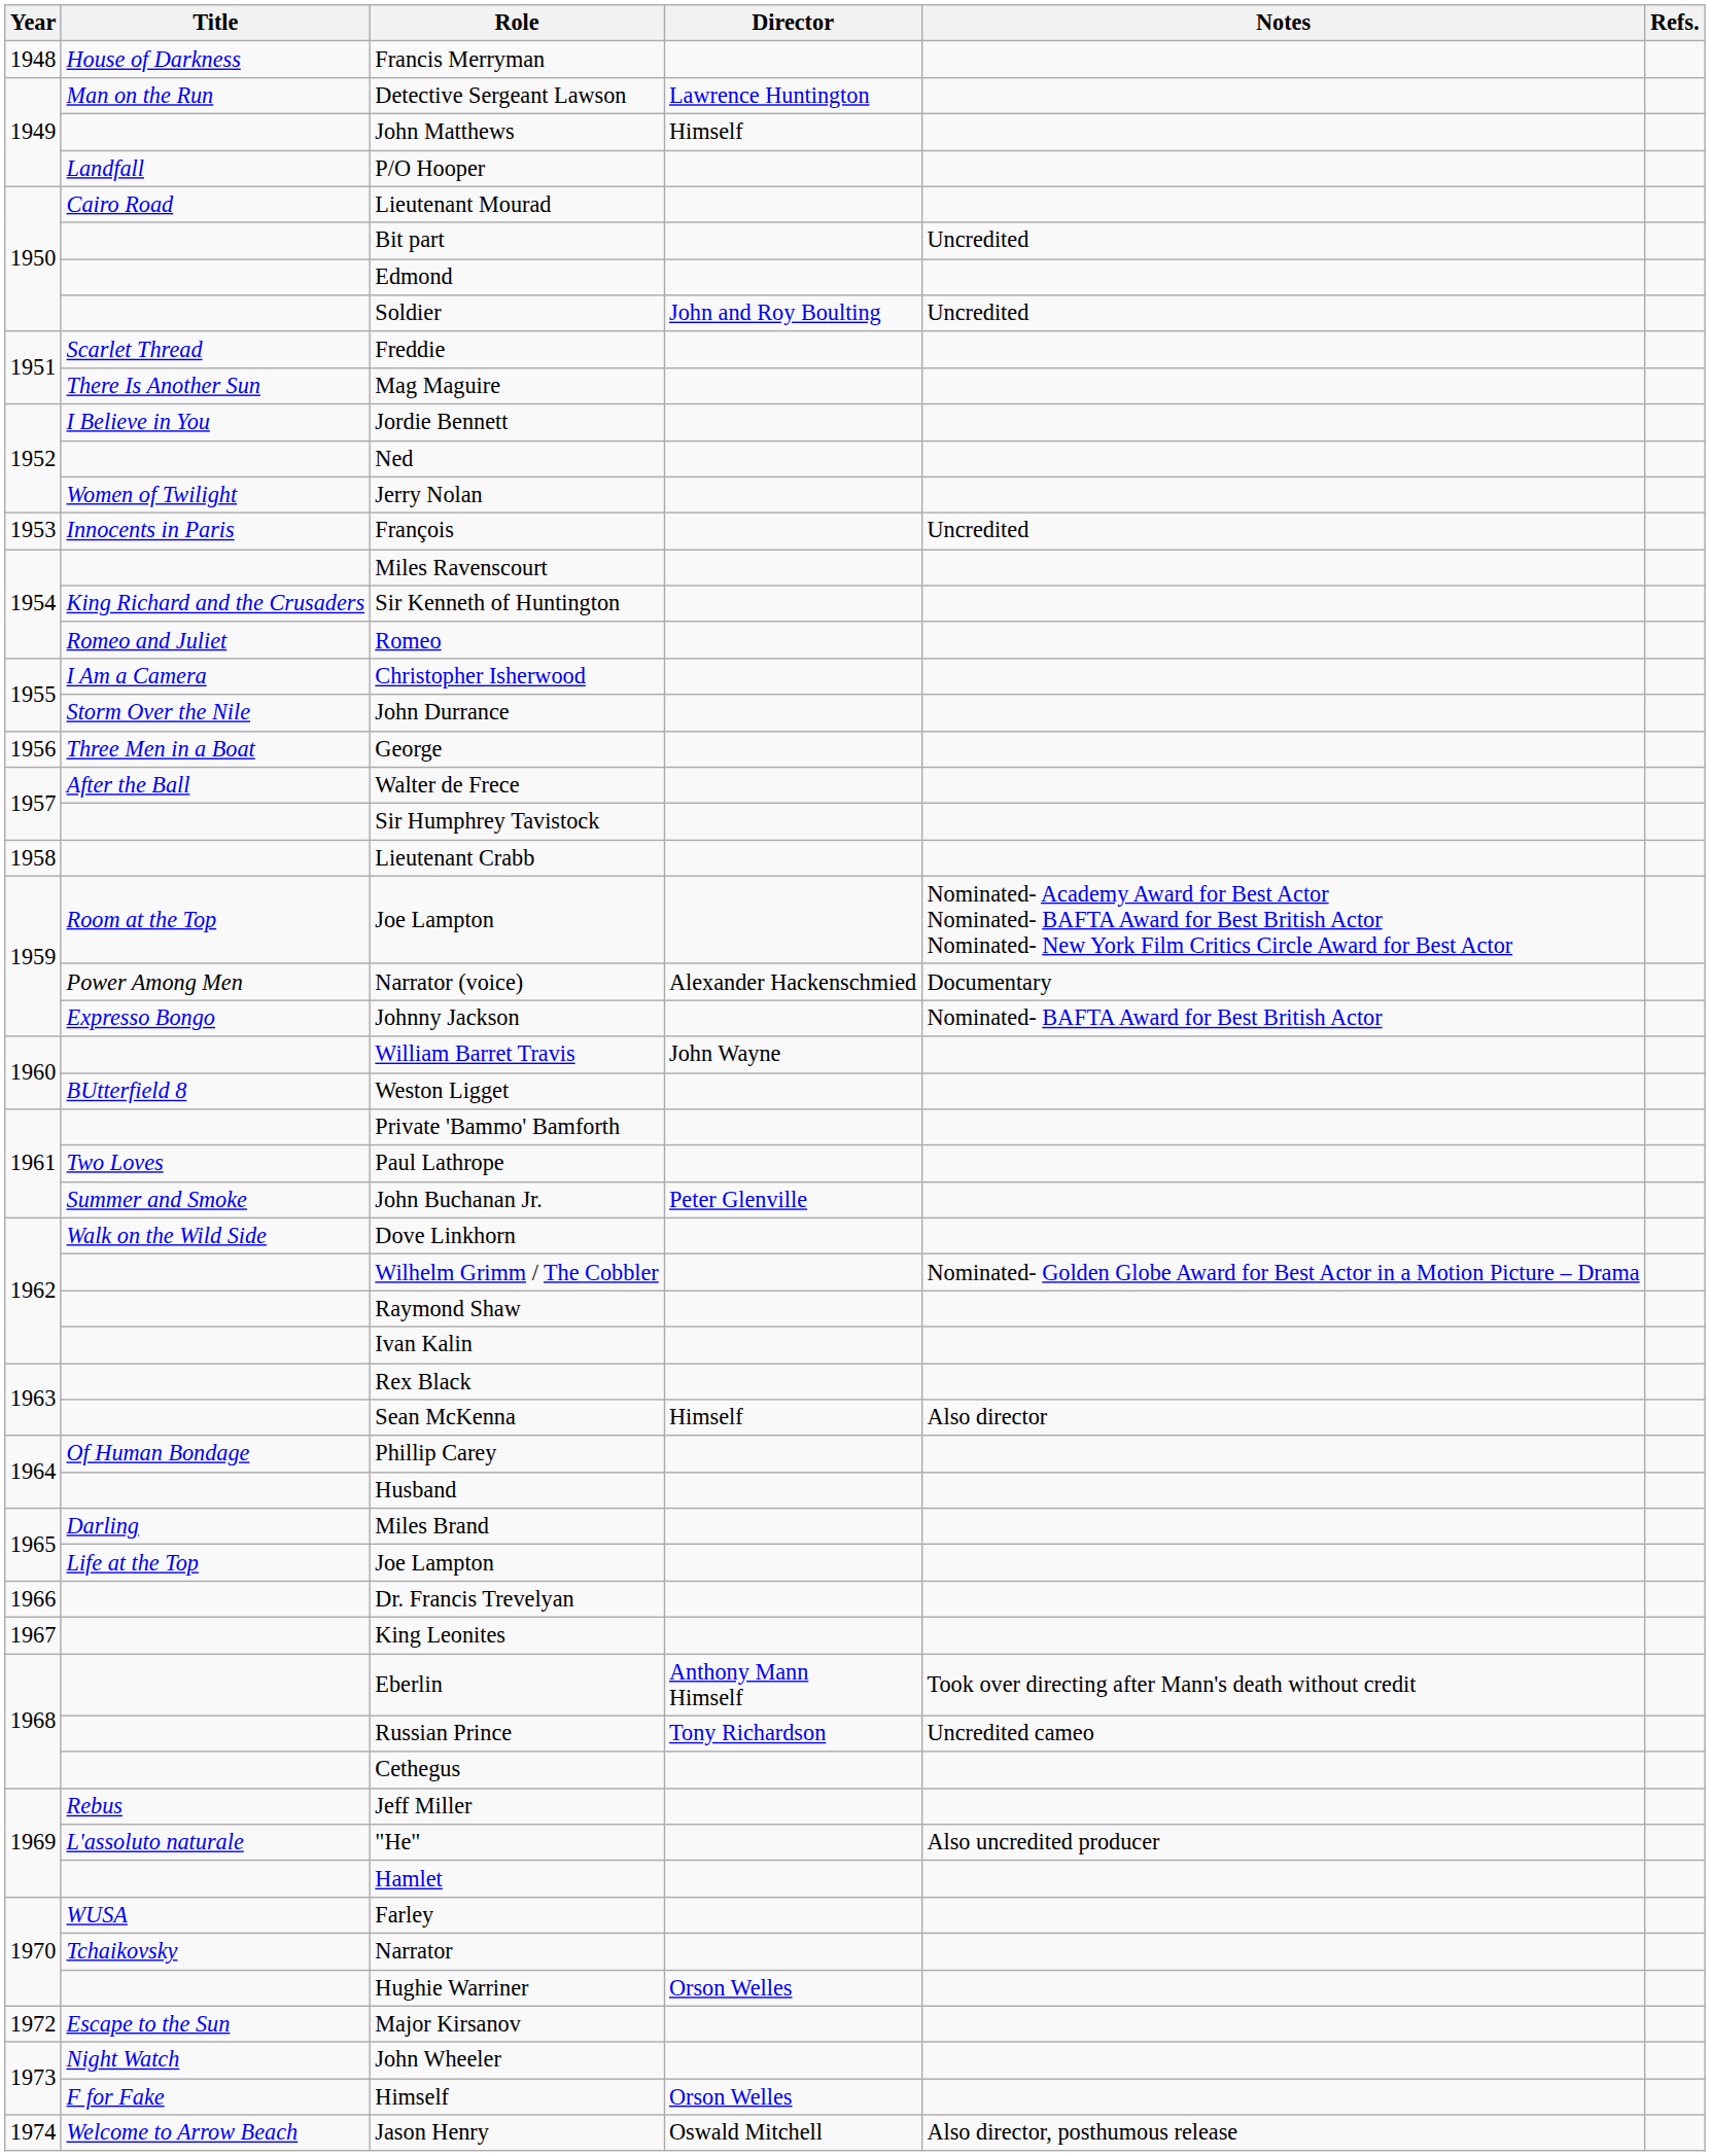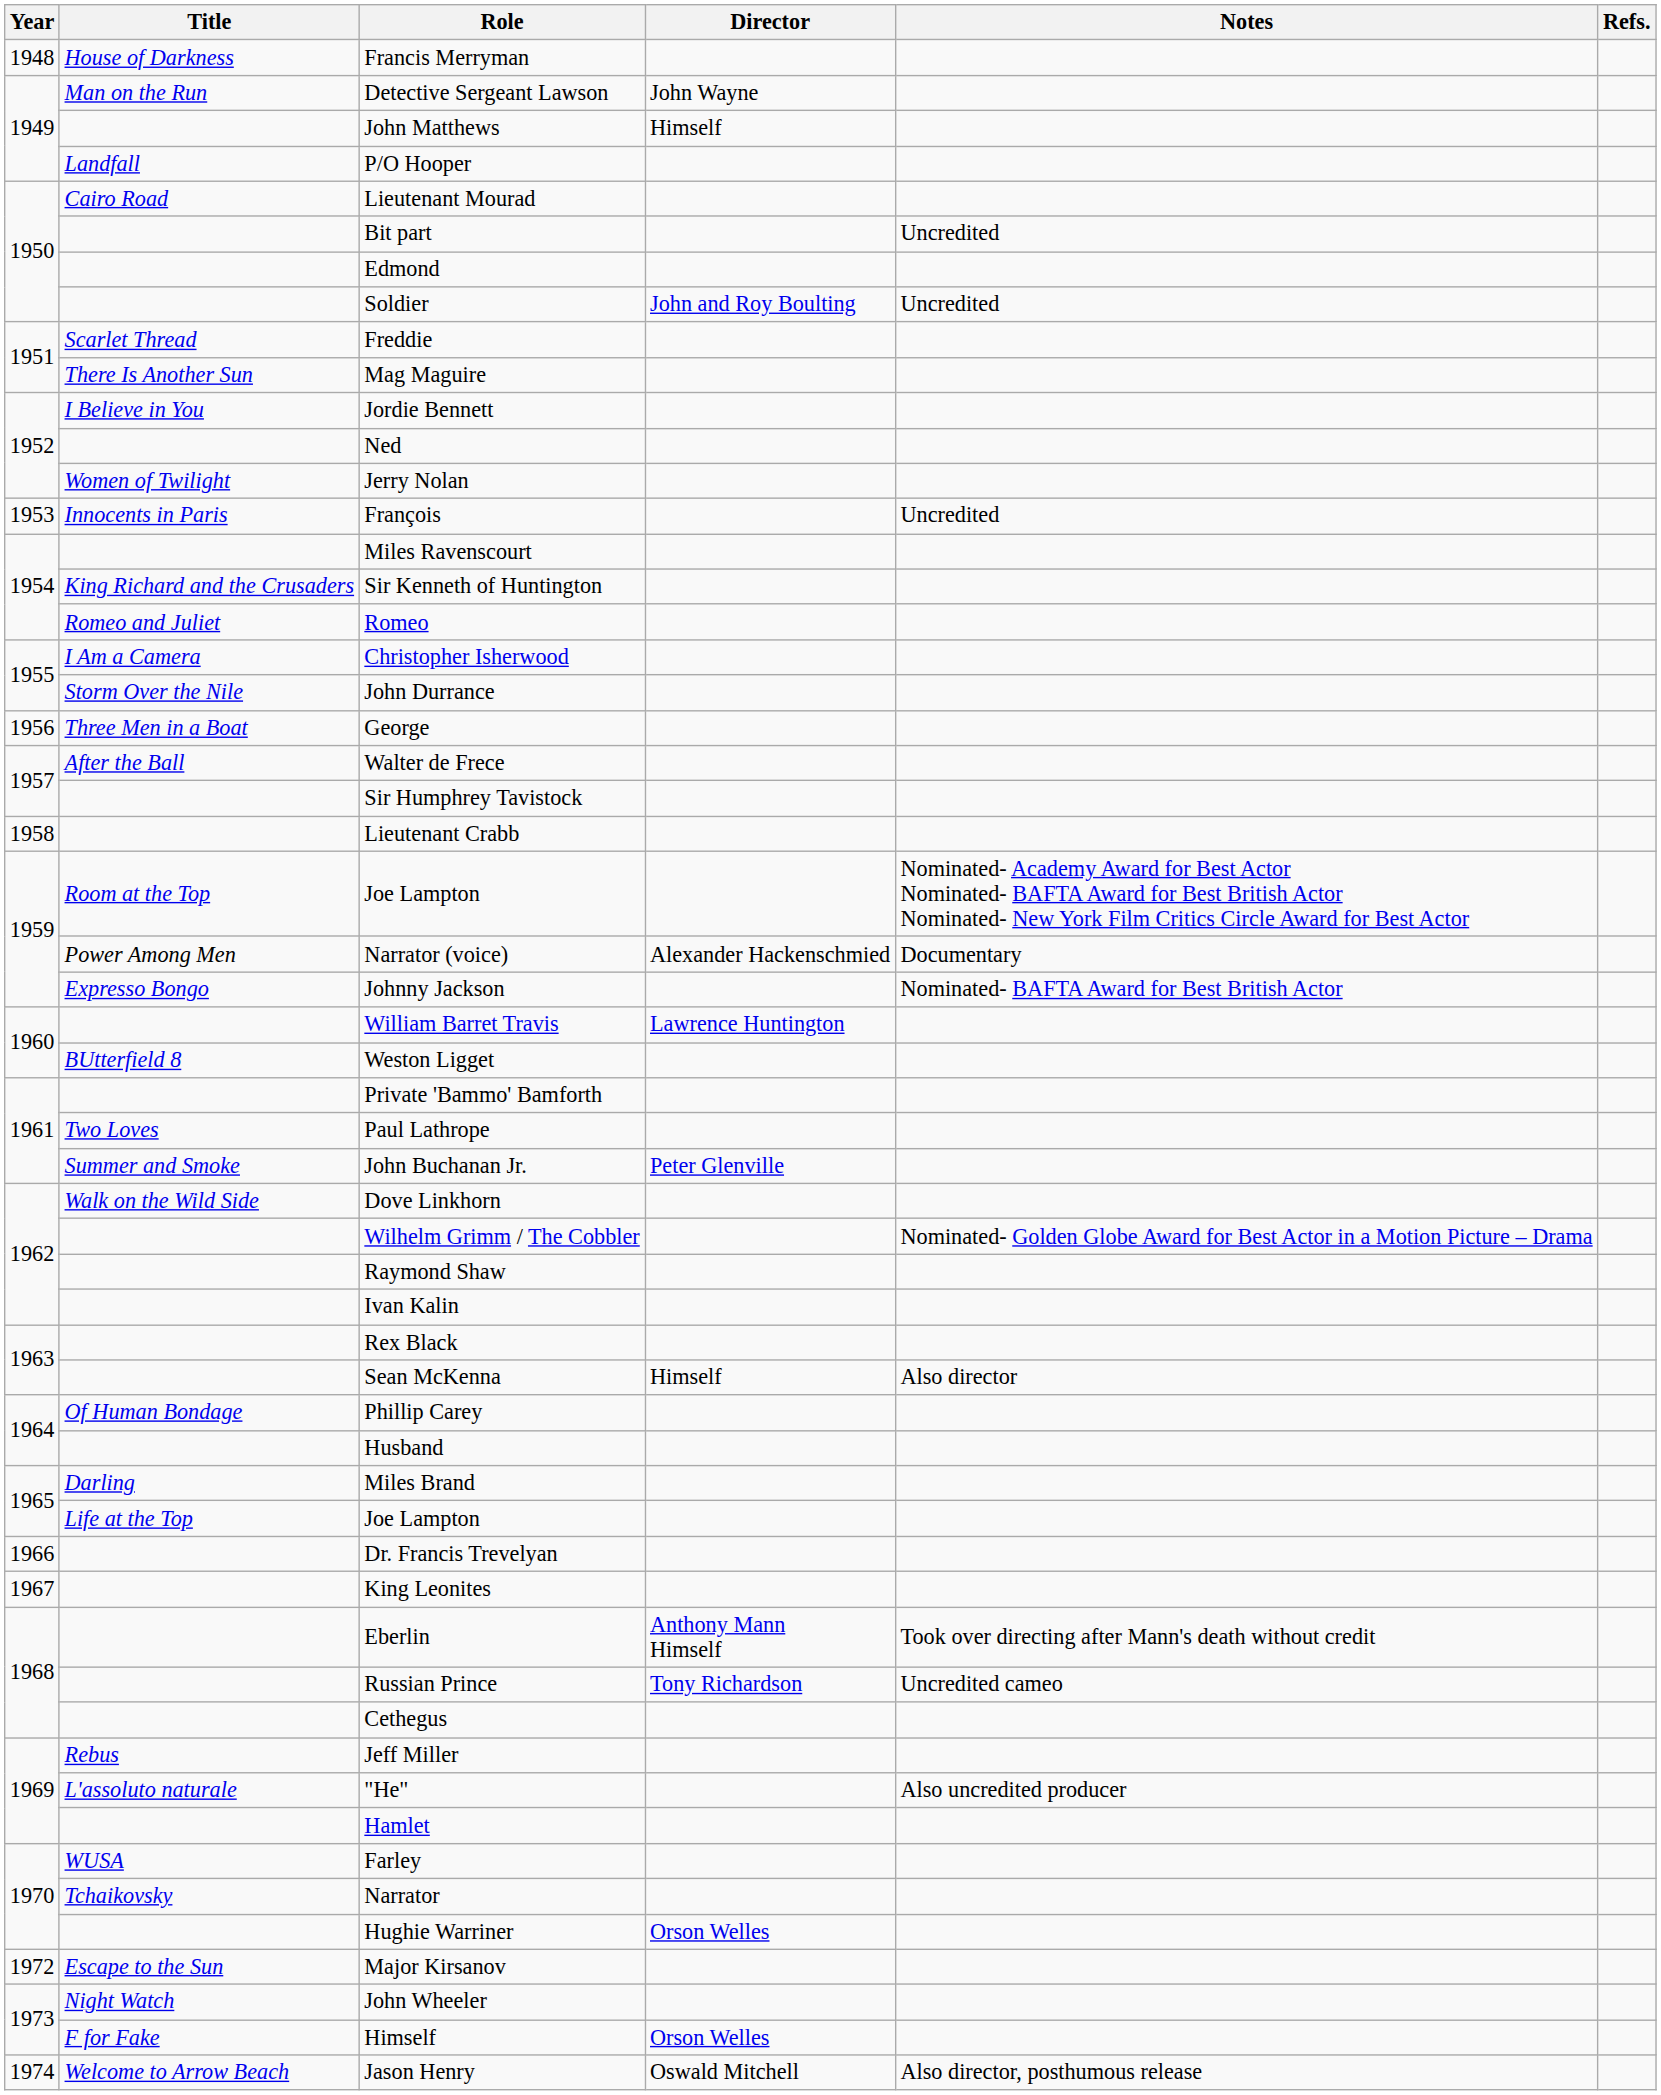 <table class="wikitable sortable">
 <tr>
 <th scope="col">Year</th>
 <th scope="col">Title</th>
 <th scope="col" class="unsortable">Role</th>
 <th scope="col">Director</th>
 <th scope="col" class="unsortable">Notes</th>
 <th scope="col" class="unsortable">Refs.</th>
 </tr>
 <tr>
 <td scope="row">1948</td>
 <td><em><a href='#'>House of Darkness</a></em></td>
 <td>Francis Merryman</td>
 <td></td>
 <td></td>
 <td></td>
 </tr>
 <tr>
 <td rowspan="3" scope="row">1949</td>
 <td><em><a href='#'>Man on the Run</a></em></td>
 <td>Detective Sergeant Lawson</td>
-<td><a href='#'>Lawrence Huntington</a></td>
+<td>John Wayne</td>
 <td></td>
 <td></td>
 </tr>
 <tr>
 <td></td>
 <td>John Matthews</td>
 <td>Himself</td>
 <td></td>
 <td></td>
 </tr>
 <tr>
 <td><em><a href='#'>Landfall</a></em></td>
 <td>P/O Hooper</td>
 <td></td>
 <td></td>
 <td></td>
 </tr>
 <tr>
 <td rowspan="4" scope="row">1950</td>
 <td><em><a href='#'>Cairo Road</a></em></td>
 <td>Lieutenant Mourad</td>
 <td></td>
 <td></td>
 <td></td>
 </tr>
 <tr>
 <td></td>
 <td>Bit part</td>
 <td></td>
 <td>Uncredited</td>
 <td></td>
 </tr>
 <tr>
 <td></td>
 <td>Edmond</td>
 <td></td>
 <td></td>
 <td></td>
 </tr>
 <tr>
 <td></td>
 <td>Soldier</td>
 <td><a href='#'>John and Roy Boulting</a></td>
 <td>Uncredited</td>
 <td></td>
 </tr>
 <tr>
 <td rowspan="2" scope="row">1951</td>
 <td><em><a href='#'>Scarlet Thread</a></em></td>
 <td>Freddie</td>
 <td></td>
 <td></td>
 <td></td>
 </tr>
 <tr>
 <td><em><a href='#'>There Is Another Sun</a></em></td>
 <td>Mag Maguire</td>
 <td></td>
 <td></td>
 <td></td>
 </tr>
 <tr>
 <td rowspan="3" scope="row">1952</td>
 <td><em><a href='#'>I Believe in You</a></em></td>
 <td>Jordie Bennett</td>
 <td></td>
 <td></td>
 <td></td>
 </tr>
 <tr>
 <td></td>
 <td>Ned</td>
 <td></td>
 <td></td>
 <td></td>
 </tr>
 <tr>
 <td><em><a href='#'>Women of Twilight</a></em></td>
 <td>Jerry Nolan</td>
 <td></td>
 <td></td>
 <td></td>
 </tr>
 <tr>
 <td>1953</td>
 <td><em><a href='#'>Innocents in Paris</a></em></td>
 <td>François</td>
 <td></td>
 <td>Uncredited</td>
 <td></td>
 </tr>
 <tr>
 <td rowspan="3" scope="row">1954</td>
 <td></td>
 <td>Miles Ravenscourt</td>
 <td></td>
 <td></td>
 <td></td>
 </tr>
 <tr>
 <td><em><a href='#'>King Richard and the Crusaders</a></em></td>
 <td>Sir Kenneth of Huntington</td>
 <td></td>
 <td></td>
 <td></td>
 </tr>
 <tr>
 <td><em><a href='#'>Romeo and Juliet</a></em></td>
 <td><a href='#'>Romeo</a></td>
 <td></td>
 <td></td>
 <td></td>
 </tr>
 <tr>
 <td rowspan="2" scope="row">1955</td>
 <td><em><a href='#'>I Am a Camera</a></em></td>
 <td><a href='#'>Christopher Isherwood</a></td>
 <td></td>
 <td></td>
 <td></td>
 </tr>
 <tr>
 <td><em><a href='#'>Storm Over the Nile</a></em></td>
 <td>John Durrance</td>
 <td></td>
 <td></td>
 <td></td>
 </tr>
 <tr>
 <td>1956</td>
 <td><em><a href='#'>Three Men in a Boat</a></em></td>
 <td>George</td>
 <td></td>
 <td></td>
 <td></td>
 </tr>
 <tr>
 <td rowspan="2" scope="row">1957</td>
 <td><em><a href='#'>After the Ball</a></em></td>
 <td>Walter de Frece</td>
 <td></td>
 <td></td>
 <td></td>
 </tr>
 <tr>
 <td></td>
 <td>Sir Humphrey Tavistock</td>
 <td></td>
 <td></td>
 <td></td>
 </tr>
 <tr>
 <td>1958</td>
 <td></td>
 <td>Lieutenant Crabb</td>
 <td></td>
 <td></td>
 <td></td>
 </tr>
 <tr>
 <td rowspan="3" scope="row">1959</td>
 <td><em><a href='#'>Room at the Top</a></em></td>
 <td>Joe Lampton</td>
 <td></td>
 <td>Nominated- <a href='#'>Academy Award for Best Actor</a><br>Nominated- <a href='#'>BAFTA Award for Best British Actor</a><br>Nominated- <a href='#'>New York Film Critics Circle Award for Best Actor</a></td>
 <td></td>
 </tr>
 <tr>
 <td><em>Power Among Men</em></td>
 <td>Narrator (voice)</td>
 <td>Alexander Hackenschmied</td>
 <td>Documentary</td>
 <td></td>
 </tr>
 <tr>
 <td><em><a href='#'>Expresso Bongo</a></em></td>
 <td>Johnny Jackson</td>
 <td></td>
 <td>Nominated- <a href='#'>BAFTA Award for Best British Actor</a></td>
 <td></td>
 </tr>
 <tr>
 <td rowspan="2" scope="row">1960</td>
 <td></td>
 <td><a href='#'>William Barret Travis</a></td>
-<td>John Wayne</td>
+<td><a href='#'>Lawrence Huntington</a></td>
 <td></td>
 <td></td>
 </tr>
 <tr>
 <td><em><a href='#'>BUtterfield 8</a></em></td>
 <td>Weston Ligget</td>
 <td></td>
 <td></td>
 <td></td>
 </tr>
 <tr>
 <td rowspan="3" scope="row">1961</td>
 <td></td>
 <td>Private 'Bammo' Bamforth</td>
 <td></td>
 <td></td>
 <td></td>
 </tr>
 <tr>
 <td><em><a href='#'>Two Loves</a></em></td>
 <td>Paul Lathrope</td>
 <td></td>
 <td></td>
 <td></td>
 </tr>
 <tr>
 <td><em><a href='#'>Summer and Smoke</a></em></td>
 <td>John Buchanan Jr.</td>
 <td><a href='#'>Peter Glenville</a></td>
 <td></td>
 <td></td>
 </tr>
 <tr>
 <td rowspan="4" scope="row">1962</td>
 <td><em><a href='#'>Walk on the Wild Side</a></em></td>
 <td>Dove Linkhorn</td>
 <td></td>
 <td></td>
 <td></td>
 </tr>
 <tr>
 <td></td>
 <td><a href='#'>Wilhelm Grimm</a> / <a href='#'>The Cobbler</a></td>
 <td></td>
 <td>Nominated- <a href='#'>Golden Globe Award for Best Actor in a Motion Picture – Drama</a></td>
 <td></td>
 </tr>
 <tr>
 <td></td>
 <td>Raymond Shaw</td>
 <td></td>
 <td></td>
 <td></td>
 </tr>
 <tr>
 <td></td>
 <td>Ivan Kalin</td>
 <td></td>
 <td></td>
 <td></td>
 </tr>
 <tr>
 <td rowspan="2" scope="row">1963</td>
 <td></td>
 <td>Rex Black</td>
 <td></td>
 <td></td>
 <td></td>
 </tr>
 <tr>
 <td></td>
 <td>Sean McKenna</td>
 <td>Himself</td>
 <td>Also director</td>
 <td></td>
 </tr>
 <tr>
 <td rowspan="2" scope="row">1964</td>
 <td><em><a href='#'>Of Human Bondage</a></em></td>
 <td>Phillip Carey</td>
 <td></td>
 <td></td>
 <td></td>
 </tr>
 <tr>
 <td></td>
 <td>Husband</td>
 <td></td>
 <td></td>
 <td></td>
 </tr>
 <tr>
 <td rowspan="2" scope="row">1965</td>
 <td><em><a href='#'>Darling</a></em></td>
 <td>Miles Brand</td>
 <td></td>
 <td></td>
 <td></td>
 </tr>
 <tr>
 <td><em><a href='#'>Life at the Top</a></em></td>
 <td>Joe Lampton</td>
 <td></td>
 <td></td>
 <td></td>
 </tr>
 <tr>
 <td>1966</td>
 <td></td>
 <td>Dr. Francis Trevelyan</td>
 <td></td>
 <td></td>
 <td></td>
 </tr>
 <tr>
 <td>1967</td>
 <td></td>
 <td>King Leonites</td>
 <td></td>
 <td></td>
 <td></td>
 </tr>
 <tr>
 <td rowspan="3" scope="row">1968</td>
 <td></td>
 <td>Eberlin</td>
 <td><a href='#'>Anthony Mann</a><br>Himself</td>
 <td>Took over directing after Mann's death without credit</td>
 <td></td>
 </tr>
 <tr>
 <td></td>
 <td>Russian Prince</td>
 <td><a href='#'>Tony Richardson</a></td>
 <td>Uncredited cameo</td>
 <td></td>
 </tr>
 <tr>
 <td></td>
 <td>Cethegus</td>
 <td></td>
 <td></td>
 <td></td>
 </tr>
 <tr>
 <td rowspan="3" scope="row">1969</td>
 <td><em><a href='#'>Rebus</a></em></td>
 <td>Jeff Miller</td>
 <td></td>
 <td></td>
 <td></td>
 </tr>
 <tr>
 <td><em><a href='#'>L'assoluto naturale</a></em></td>
 <td>"He"</td>
 <td></td>
 <td>Also uncredited producer</td>
 <td></td>
 </tr>
 <tr>
 <td></td>
 <td><a href='#'>Hamlet</a></td>
 <td></td>
 <td></td>
 <td></td>
 </tr>
 <tr>
 <td rowspan="3" scope="row">1970</td>
 <td><em><a href='#'>WUSA</a></em></td>
 <td>Farley</td>
 <td></td>
 <td></td>
 <td></td>
 </tr>
 <tr>
 <td><em><a href='#'>Tchaikovsky</a></em></td>
 <td>Narrator</td>
 <td></td>
 <td></td>
 <td></td>
 </tr>
 <tr>
 <td></td>
 <td>Hughie Warriner</td>
 <td><a href='#'>Orson Welles</a></td>
 <td></td>
 <td></td>
 </tr>
 <tr>
 <td>1972</td>
 <td><em><a href='#'>Escape to the Sun</a></em></td>
 <td>Major Kirsanov</td>
 <td></td>
 <td></td>
 <td></td>
 </tr>
 <tr>
 <td rowspan="2" scope="row">1973</td>
 <td><em><a href='#'>Night Watch</a></em></td>
 <td>John Wheeler</td>
 <td></td>
 <td></td>
 <td></td>
 </tr>
 <tr>
 <td><em><a href='#'>F for Fake</a></em></td>
 <td>Himself</td>
 <td><a href='#'>Orson Welles</a></td>
 <td></td>
 <td></td>
 </tr>
 <tr>
 <td scope="row">1974</td>
 <td><em><a href='#'>Welcome to Arrow Beach</a></em></td>
 <td>Jason Henry</td>
 <td>Oswald Mitchell</td>
 <td>Also director, posthumous release</td>
 <td></td>
 </tr>
 </table>
